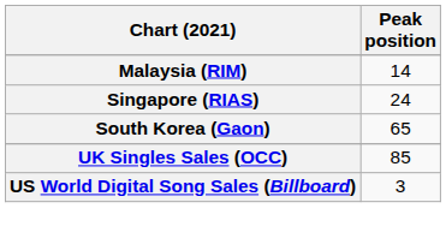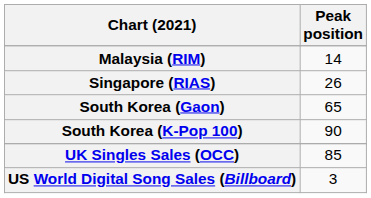 <table class="wikitable sortable plainrowheaders" style="text-align:center">
 <tr>
 <th scope="col">Chart (2021)</th>
 <th scope="col">Peak<br>position</th>
 </tr>
 <tr>
 </tr>
 <tr>
 </tr>
 <tr>
 </tr>
 <tr>
 <th scope="row">Malaysia (<a href='#'>RIM</a>)</th>
 <td>14</td>
 </tr>
 <tr>
 <th scope="row">Singapore (<a href='#'>RIAS</a>)</th>
-<td>24</td>
+<td>26</td>
 </tr>
 <tr>
 <th scope="row">South Korea (<a href='#'>Gaon</a>)</th>
 <td>65</td>
+</tr>
+<tr>
+<th scope="row">South Korea (<a href='#'>K-Pop 100</a>)</th>
+<td>90</td>
 </tr>
 <tr>
 </tr>
 <tr>
 <th scope="row"><a href='#'>UK Singles Sales</a> (<a href='#'>OCC</a>)</th>
 <td>85</td>
 </tr>
 <tr>
 <th scope="row">US <a href='#'>World Digital Song Sales</a> (<em><a href='#'>Billboard</a></em>)</th>
 <td>3</td>
 </tr>
 </table>
